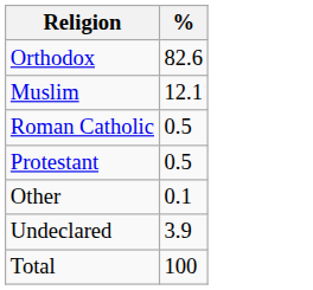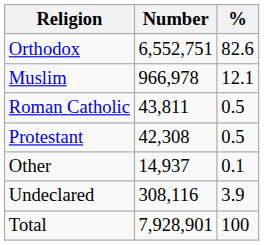 <table class="wikitable">
 <tr>
 <th>Religion</th>
+<th>Number</th>
 <th>%</th>
 </tr>
 <tr>
 <td><a href='#'>Orthodox</a></td>
+<td>6,552,751</td>
 <td>82.6</td>
 </tr>
 <tr>
 <td><a href='#'>Muslim</a></td>
+<td>966,978</td>
 <td>12.1</td>
 </tr>
 <tr>
 <td><a href='#'>Roman Catholic</a></td>
+<td>43,811</td>
 <td>0.5</td>
 </tr>
 <tr>
 <td><a href='#'>Protestant</a></td>
+<td>42,308</td>
 <td>0.5</td>
 </tr>
 <tr>
 <td>Other</td>
+<td>14,937</td>
 <td>0.1</td>
 </tr>
 <tr>
 <td>Undeclared</td>
+<td>308,116</td>
 <td>3.9</td>
 </tr>
 <tr>
 <td>Total</td>
+<td>7,928,901</td>
 <td>100</td>
 </tr>
 </table>
